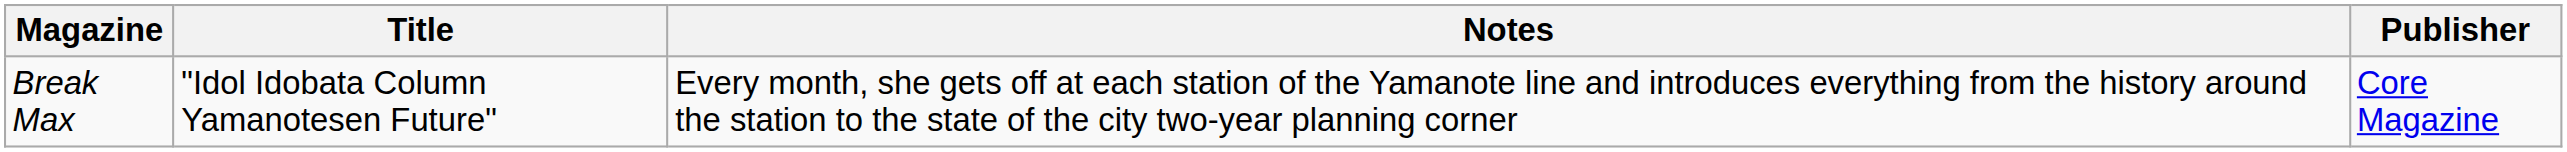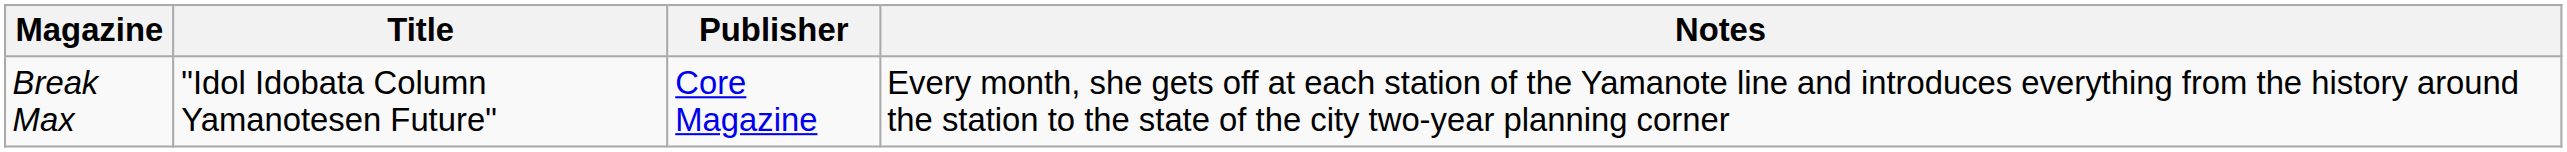 <table class="wikitable">
 <tr>
 <th>Magazine</th>
 <th>Title</th>
+<th>Publisher</th>
 <th>Notes</th>
-<th>Publisher</th>
 </tr>
 <tr>
 <td><em>Break Max</em></td>
 <td>"Idol Idobata Column Yamanotesen Future"</td>
+<td><a href='#'>Core Magazine</a></td>
 <td>Every month, she gets off at each station of the Yamanote line and introduces everything from the history around the station to the state of the city two-year planning corner</td>
-<td><a href='#'>Core Magazine</a></td>
 </tr>
 </table>
